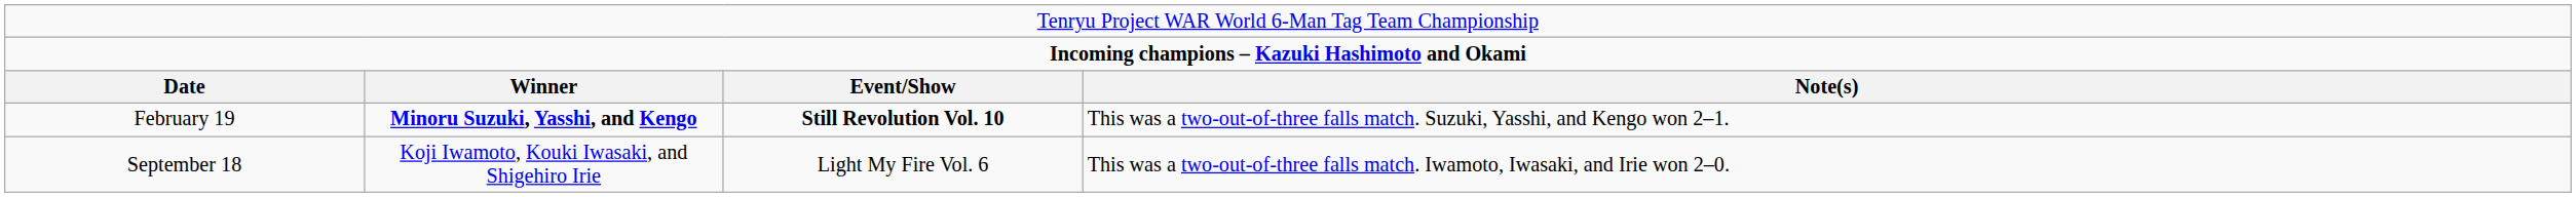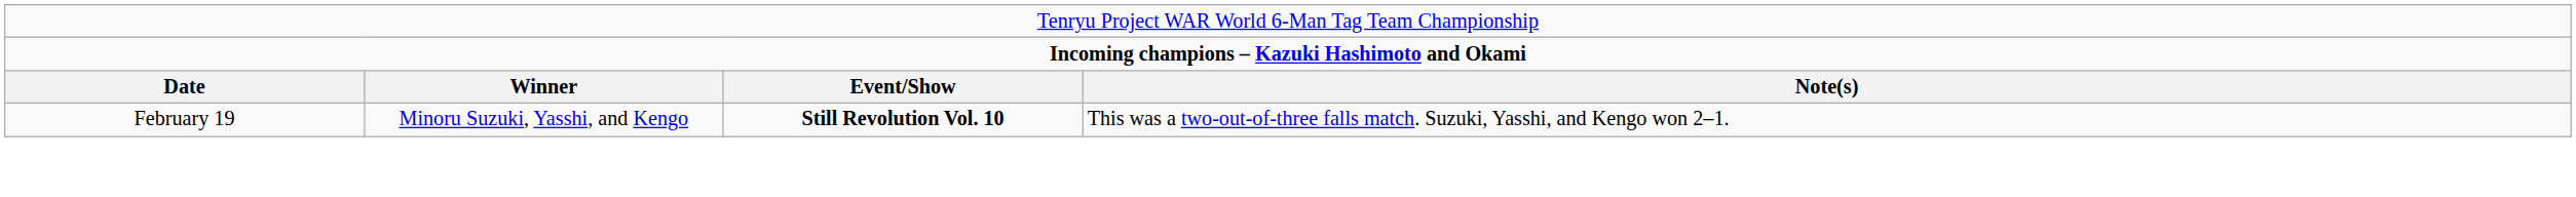 <table class="wikitable" style="text-align:center; width:100%;">
 <tr>
 <td colspan="4" style="text-align: center;"><a href='#'>Tenryu Project WAR World 6-Man Tag Team Championship</a></td>
 </tr>
 <tr>
 <td colspan="4" style="text-align: center;"><strong>Incoming champions – <a href='#'>Kazuki Hashimoto</a> and Okami </strong></td>
 </tr>
 <tr>
 <th width=14%>Date</th>
 <th width=14%>Winner</th>
 <th width=14%>Event/Show</th>
 <th width=58%>Note(s)</th>
 </tr>
 <tr>
 <td>February 19</td>
-<td><strong><a href='#'>Minoru Suzuki</a>, <a href='#'>Yasshi</a>, and <a href='#'>Kengo</a></strong></td>
+<td><a href='#'>Minoru Suzuki</a>, <a href='#'>Yasshi</a>, and <a href='#'>Kengo</a></td>
 <td><strong>Still Revolution Vol. 10</strong></td>
 <td align=left>This was a <a href='#'>two-out-of-three falls match</a>. Suzuki, Yasshi, and Kengo won 2–1.</td>
 </tr>
-<tr>
-<td>September 18</td>
-<td><a href='#'>Koji Iwamoto</a>, <a href='#'>Kouki Iwasaki</a>, and <a href='#'>Shigehiro Irie</a></td>
-<td>Light My Fire Vol. 6</td>
-<td align=left>This was a <a href='#'>two-out-of-three falls match</a>. Iwamoto, Iwasaki, and Irie won 2–0.</td>
-</tr>
 </table>
